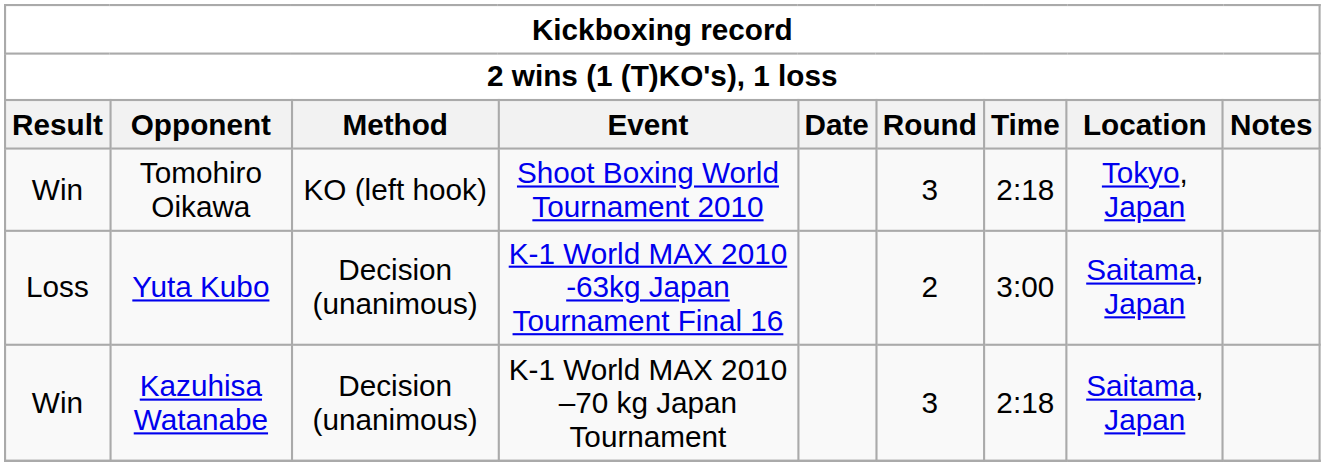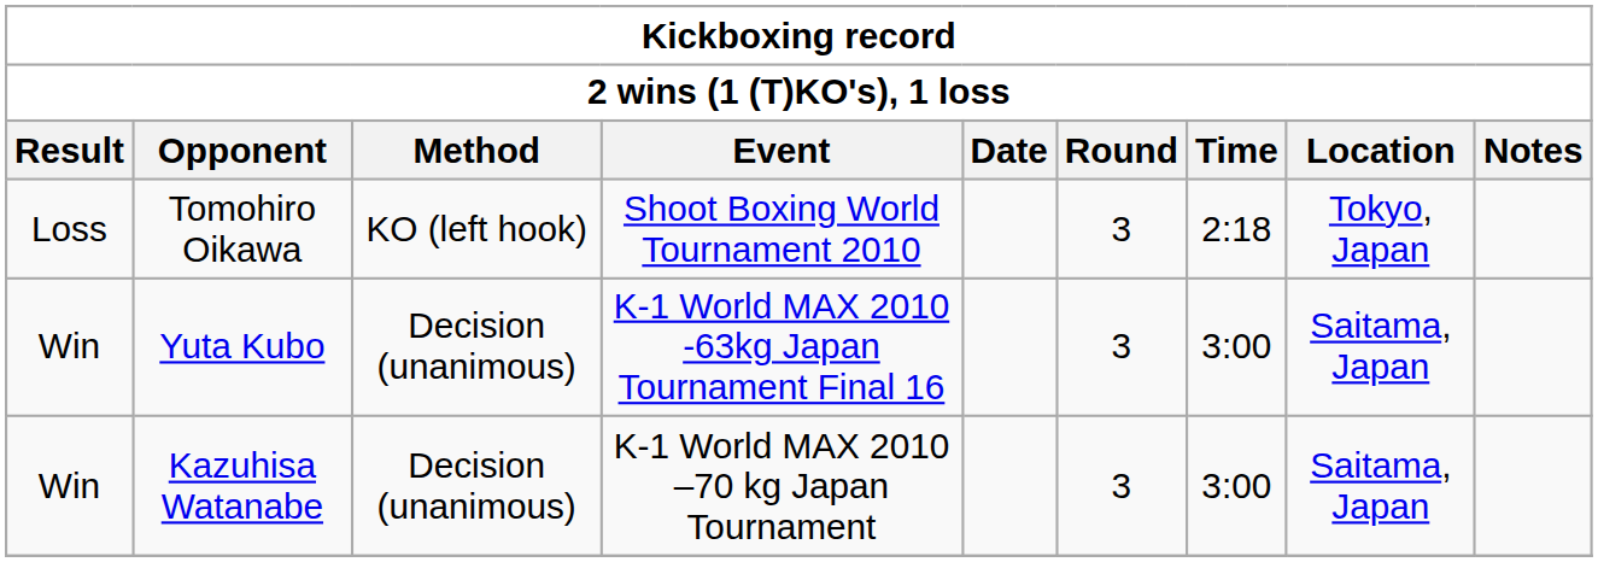 <table class="wikitable collapsible" style="font-size:88%; width:100%; text-align:center;">
 <tr>
 <th colspan=9 style="background:#fff">Kickboxing record</th>
 </tr>
 <tr>
 <td colspan=9 style="background:#fff; text-align:center;"><strong>2 wins (1 (T)KO's), 1 loss</strong></td>
 </tr>
 <tr>
 <th>Result</th>
 <th>Opponent</th>
 <th>Method</th>
 <th>Event</th>
 <th>Date</th>
 <th>Round</th>
 <th>Time</th>
 <th>Location</th>
 <th>Notes</th>
 </tr>
 <tr>
-<td>Win</td>
+<td>Loss</td>
 <td align=center>Tomohiro Oikawa</td>
 <td>KO (left hook)</td>
 <td><a href='#'>Shoot Boxing World Tournament 2010</a></td>
 <td></td>
 <td>3</td>
 <td align=center>2:18</td>
 <td align=center><a href='#'>Tokyo</a>, <a href='#'>Japan</a></td>
 <td></td>
 </tr>
 <tr>
-<td>Loss</td>
+<td>Win</td>
 <td align=center><a href='#'>Yuta Kubo</a></td>
 <td>Decision (unanimous)</td>
 <td><a href='#'>K-1 World MAX 2010 -63kg Japan Tournament Final 16</a></td>
 <td></td>
-<td>2</td>
+<td>3</td>
 <td align=center>3:00</td>
 <td align=center><a href='#'>Saitama</a>, <a href='#'>Japan</a></td>
 <td></td>
 </tr>
 <tr>
 <td>Win</td>
 <td align=center><a href='#'>Kazuhisa Watanabe</a></td>
 <td>Decision (unanimous)</td>
 <td>K-1 World MAX 2010 –70 kg Japan Tournament</td>
 <td></td>
 <td>3</td>
-<td align=center>2:18</td>
+<td align=center>3:00</td>
 <td align=center><a href='#'>Saitama</a>, <a href='#'>Japan</a></td>
 <td></td>
 </tr>
 <tr>
 </tr>
 </table>
